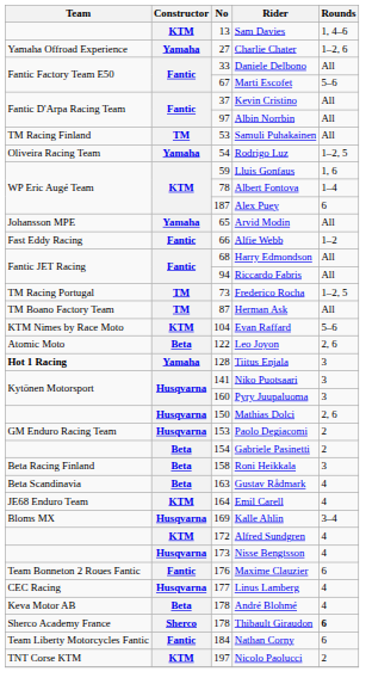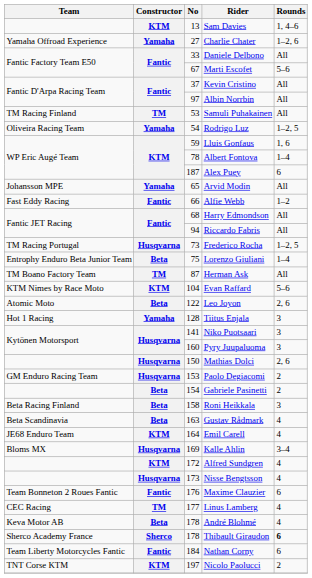 <table class="wikitable" style="font-size: 85%;">
 <tr>
 <th>Team</th>
 <th>Constructor</th>
 <th>No</th>
 <th>Rider</th>
 <th>Rounds</th>
 </tr>
 <tr>
 <td></td>
 <th><a href='#'>KTM</a></th>
 <td align="right">13</td>
 <td> <a href='#'>Sam Davies</a></td>
 <td>1, 4–6</td>
 </tr>
 <tr>
 <td>Yamaha Offroad Experience</td>
 <th><a href='#'>Yamaha</a></th>
 <td align="right">27</td>
 <td> <a href='#'>Charlie Chater</a></td>
 <td>1–2, 6</td>
 </tr>
 <tr>
 <td rowspan=2>Fantic Factory Team E50</td>
 <th rowspan=2><a href='#'>Fantic</a></th>
 <td align="right">33</td>
 <td> <a href='#'>Daniele Delbono</a></td>
 <td>All</td>
 </tr>
 <tr>
 <td align="right">67</td>
 <td> <a href='#'>Marti Escofet</a></td>
 <td>5–6</td>
 </tr>
 <tr>
 <td rowspan=2>Fantic D'Arpa Racing Team</td>
 <th rowspan=2><a href='#'>Fantic</a></th>
 <td align="right">37</td>
 <td> <a href='#'>Kevin Cristino</a></td>
 <td>All</td>
 </tr>
 <tr>
 <td align="right">97</td>
 <td> <a href='#'>Albin Norrbin</a></td>
 <td>All</td>
 </tr>
 <tr>
 <td>TM Racing Finland</td>
 <th><a href='#'>TM</a></th>
 <td align="right">53</td>
 <td> <a href='#'>Samuli Puhakainen</a></td>
 <td>All</td>
 </tr>
 <tr>
 <td>Oliveira Racing Team</td>
 <th><a href='#'>Yamaha</a></th>
 <td align="right">54</td>
 <td> <a href='#'>Rodrigo Luz</a></td>
 <td>1–2, 5</td>
 </tr>
 <tr>
 <td rowspan=3>WP Eric Augé Team</td>
 <th rowspan=3><a href='#'>KTM</a></th>
 <td align="right">59</td>
 <td> <a href='#'>Lluis Gonfaus</a></td>
 <td>1, 6</td>
 </tr>
 <tr>
 <td align="right">78</td>
 <td> <a href='#'>Albert Fontova</a></td>
 <td>1–4</td>
 </tr>
 <tr>
 <td align="right">187</td>
 <td> <a href='#'>Alex Puey</a></td>
 <td>6</td>
 </tr>
 <tr>
 <td>Johansson MPE</td>
 <th><a href='#'>Yamaha</a></th>
 <td align="right">65</td>
 <td> <a href='#'>Arvid Modin</a></td>
 <td>All</td>
 </tr>
 <tr>
 <td>Fast Eddy Racing</td>
 <th><a href='#'>Fantic</a></th>
 <td align="right">66</td>
 <td> <a href='#'>Alfie Webb</a></td>
 <td>1–2</td>
 </tr>
 <tr>
 <td rowspan=2>Fantic JET Racing</td>
 <th rowspan=2><a href='#'>Fantic</a></th>
 <td align="right">68</td>
 <td> <a href='#'>Harry Edmondson</a></td>
 <td>All</td>
 </tr>
 <tr>
 <td align="right">94</td>
 <td> <a href='#'>Riccardo Fabris</a></td>
 <td>All</td>
 </tr>
 <tr>
 <td>TM Racing Portugal</td>
-<th><a href='#'>TM</a></th>
+<th><a href='#'>Husqvarna</a></th>
 <td align="right">73</td>
 <td> <a href='#'>Frederico Rocha</a></td>
 <td>1–2, 5</td>
+</tr>
+<tr>
+<td>Entrophy Enduro Beta Junior Team</td>
+<th><a href='#'>Beta</a></th>
+<td align="right">75</td>
+<td> <a href='#'>Lorenzo Giuliani</a></td>
+<td>1–4</td>
 </tr>
 <tr>
 <td>TM Boano Factory Team</td>
 <th><a href='#'>TM</a></th>
 <td align="right">87</td>
 <td> <a href='#'>Herman Ask</a></td>
 <td>All</td>
 </tr>
 <tr>
 <td>KTM Nimes by Race Moto</td>
 <th><a href='#'>KTM</a></th>
 <td align="right">104</td>
 <td> <a href='#'>Evan Raffard</a></td>
 <td>5–6</td>
 </tr>
 <tr>
 <td>Atomic Moto</td>
 <th><a href='#'>Beta</a></th>
 <td align="right">122</td>
 <td> <a href='#'>Leo Joyon</a></td>
 <td>2, 6</td>
 </tr>
 <tr>
-<td><strong>Hot 1 Racing</strong></td>
+<td>Hot 1 Racing</td>
 <th><a href='#'>Yamaha</a></th>
 <td align="right">128</td>
 <td> <a href='#'>Tiitus Enjala</a></td>
 <td>3</td>
 </tr>
 <tr>
 <td rowspan=2>Kytönen Motorsport</td>
 <th rowspan=2><a href='#'>Husqvarna</a></th>
 <td align="right">141</td>
 <td> <a href='#'>Niko Puotsaari</a></td>
 <td>3</td>
 </tr>
 <tr>
 <td align="right">160</td>
 <td> <a href='#'>Pyry Juupaluoma</a></td>
 <td>3</td>
 </tr>
 <tr>
 <td></td>
 <th><a href='#'>Husqvarna</a></th>
 <td align="right">150</td>
 <td> <a href='#'>Mathias Dolci</a></td>
 <td>2, 6</td>
 </tr>
 <tr>
 <td>GM Enduro Racing Team</td>
 <th><a href='#'>Husqvarna</a></th>
 <td align="right">153</td>
 <td> <a href='#'>Paolo Degiacomi</a></td>
 <td>2</td>
 </tr>
 <tr>
 <td></td>
 <th><a href='#'>Beta</a></th>
 <td align="right">154</td>
 <td> <a href='#'>Gabriele Pasinetti</a></td>
 <td>2</td>
 </tr>
 <tr>
 <td>Beta Racing Finland</td>
 <th><a href='#'>Beta</a></th>
 <td align="right">158</td>
 <td> <a href='#'>Roni Heikkala</a></td>
 <td>3</td>
 </tr>
 <tr>
 <td>Beta Scandinavia</td>
 <th><a href='#'>Beta</a></th>
 <td align="right">163</td>
 <td> <a href='#'>Gustav Rådmark</a></td>
 <td>4</td>
 </tr>
 <tr>
 <td>JE68 Enduro Team</td>
 <th><a href='#'>KTM</a></th>
 <td align="right">164</td>
 <td> <a href='#'>Emil Carell</a></td>
 <td>4</td>
 </tr>
 <tr>
 <td>Bloms MX</td>
 <th><a href='#'>Husqvarna</a></th>
 <td align="right">169</td>
 <td> <a href='#'>Kalle Ahlin</a></td>
 <td>3–4</td>
 </tr>
 <tr>
 <td></td>
 <th><a href='#'>KTM</a></th>
 <td align="right">172</td>
 <td> <a href='#'>Alfred Sundgren</a></td>
 <td>4</td>
 </tr>
 <tr>
 <td></td>
 <th><a href='#'>Husqvarna</a></th>
 <td align="right">173</td>
 <td> <a href='#'>Nisse Bengtsson</a></td>
 <td>4</td>
 </tr>
 <tr>
 <td>Team Bonneton 2 Roues Fantic</td>
 <th><a href='#'>Fantic</a></th>
 <td align="right">176</td>
 <td> <a href='#'>Maxime Clauzier</a></td>
 <td>6</td>
 </tr>
 <tr>
 <td>CEC Racing</td>
-<th><a href='#'>Husqvarna</a></th>
+<th><a href='#'>TM</a></th>
 <td align="right">177</td>
 <td> <a href='#'>Linus Lamberg</a></td>
 <td>4</td>
 </tr>
 <tr>
 <td>Keva Motor AB</td>
 <th><a href='#'>Beta</a></th>
 <td align="right">178</td>
 <td> <a href='#'>André Blohmé</a></td>
 <td>4</td>
 </tr>
 <tr>
 <td>Sherco Academy France</td>
 <th><a href='#'>Sherco</a></th>
 <td align="right">178</td>
 <td> <a href='#'>Thibault Giraudon</a></td>
 <td><strong>6</strong></td>
 </tr>
 <tr>
 <td>Team Liberty Motorcycles Fantic</td>
 <th><a href='#'>Fantic</a></th>
 <td align="right">184</td>
 <td> <a href='#'>Nathan Corny</a></td>
 <td>6</td>
 </tr>
 <tr>
 <td>TNT Corse KTM</td>
 <th><a href='#'>KTM</a></th>
 <td align="right">197</td>
 <td> <a href='#'>Nicolo Paolucci</a></td>
 <td>2</td>
 </tr>
 <tr>
 </tr>
 </table>
